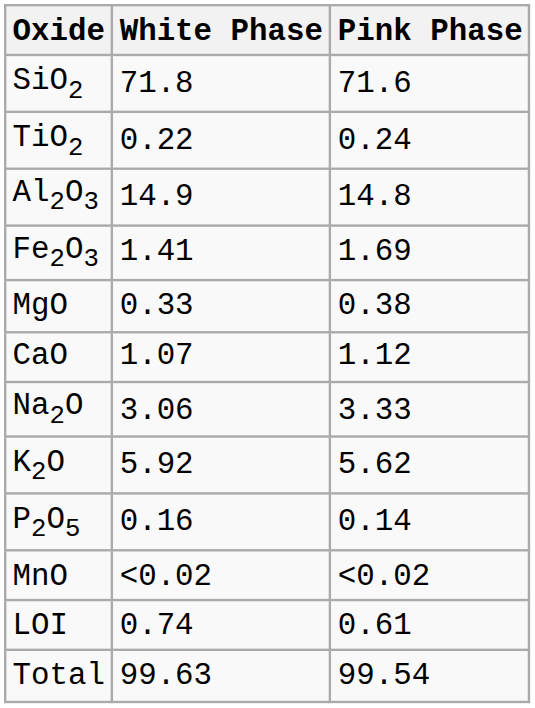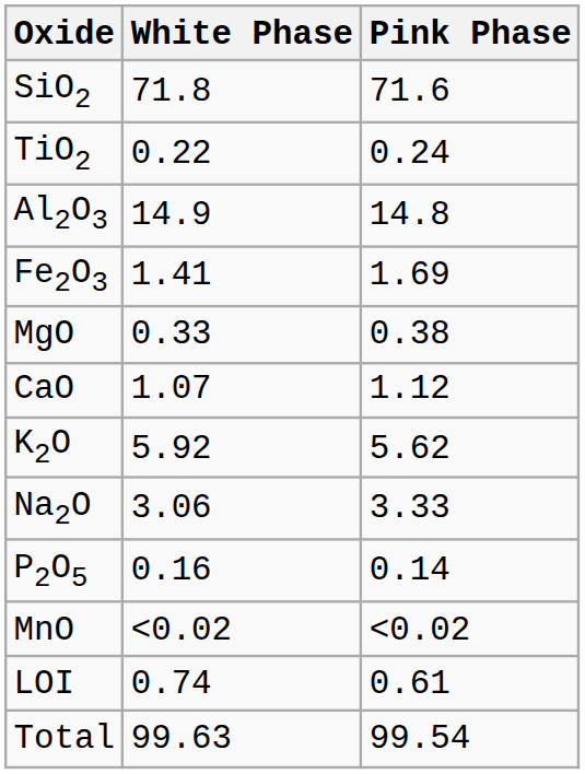 <table class="wikitable">
 <tr>
 <th>Oxide</th>
 <th>White Phase</th>
 <th>Pink Phase</th>
 </tr>
 <tr>
 <td>SiO<sub>2</sub></td>
 <td>71.8</td>
 <td>71.6</td>
 </tr>
 <tr>
 <td>TiO<sub>2</sub></td>
 <td>0.22</td>
 <td>0.24</td>
 </tr>
 <tr>
 <td>Al<sub>2</sub>O<sub>3</sub></td>
 <td>14.9</td>
 <td>14.8</td>
 </tr>
 <tr>
 <td>Fe<sub>2</sub>O<sub>3</sub></td>
 <td>1.41</td>
 <td>1.69</td>
 </tr>
 <tr>
 <td>MgO</td>
 <td>0.33</td>
 <td>0.38</td>
 </tr>
 <tr>
 <td>CaO</td>
 <td>1.07</td>
 <td>1.12</td>
 </tr>
 <tr>
+<td>K<sub>2</sub>O</td>
+<td>5.92</td>
+<td>5.62</td>
+</tr>
+<tr>
 <td>Na<sub>2</sub>O</td>
 <td>3.06</td>
 <td>3.33</td>
-</tr>
-<tr>
-<td>K<sub>2</sub>O</td>
-<td>5.92</td>
-<td>5.62</td>
 </tr>
 <tr>
 <td>P<sub>2</sub>O<sub>5</sub></td>
 <td>0.16</td>
 <td>0.14</td>
 </tr>
 <tr>
 <td>MnO</td>
 <td><0.02</td>
 <td><0.02</td>
 </tr>
 <tr>
 <td>LOI</td>
 <td>0.74</td>
 <td>0.61</td>
 </tr>
 <tr>
 <td>Total</td>
 <td>99.63</td>
 <td>99.54</td>
 </tr>
 </table>
